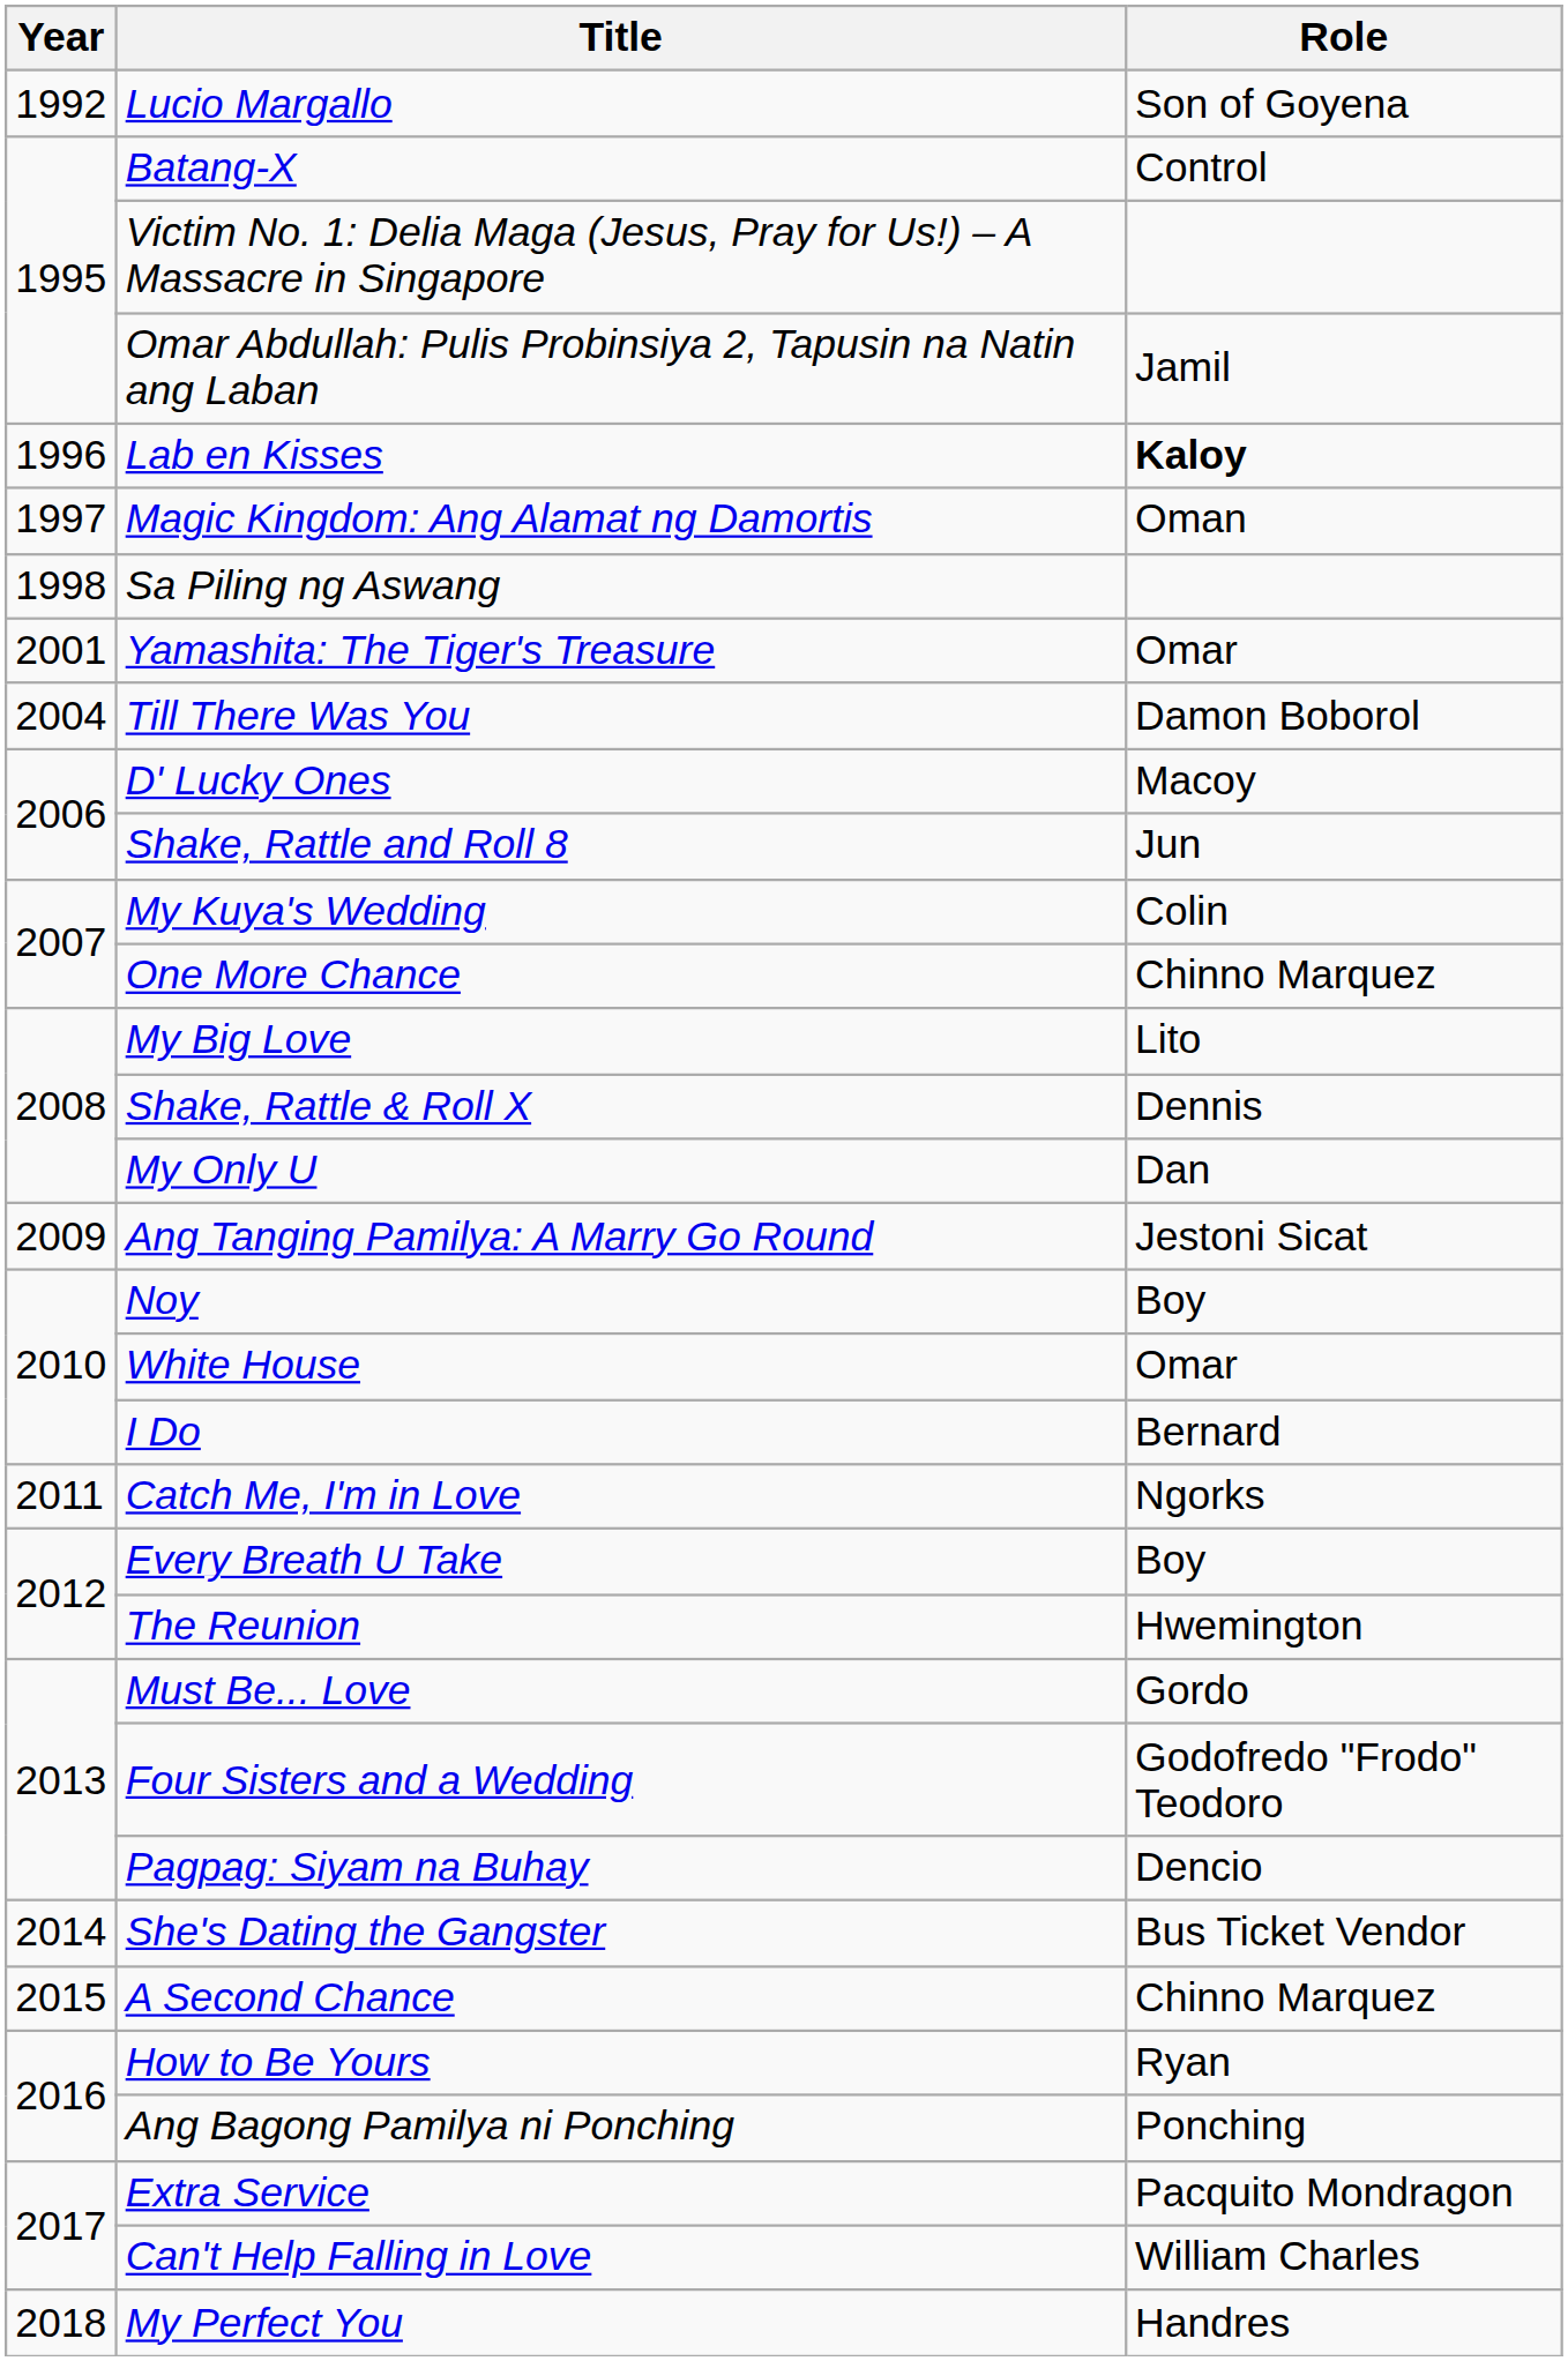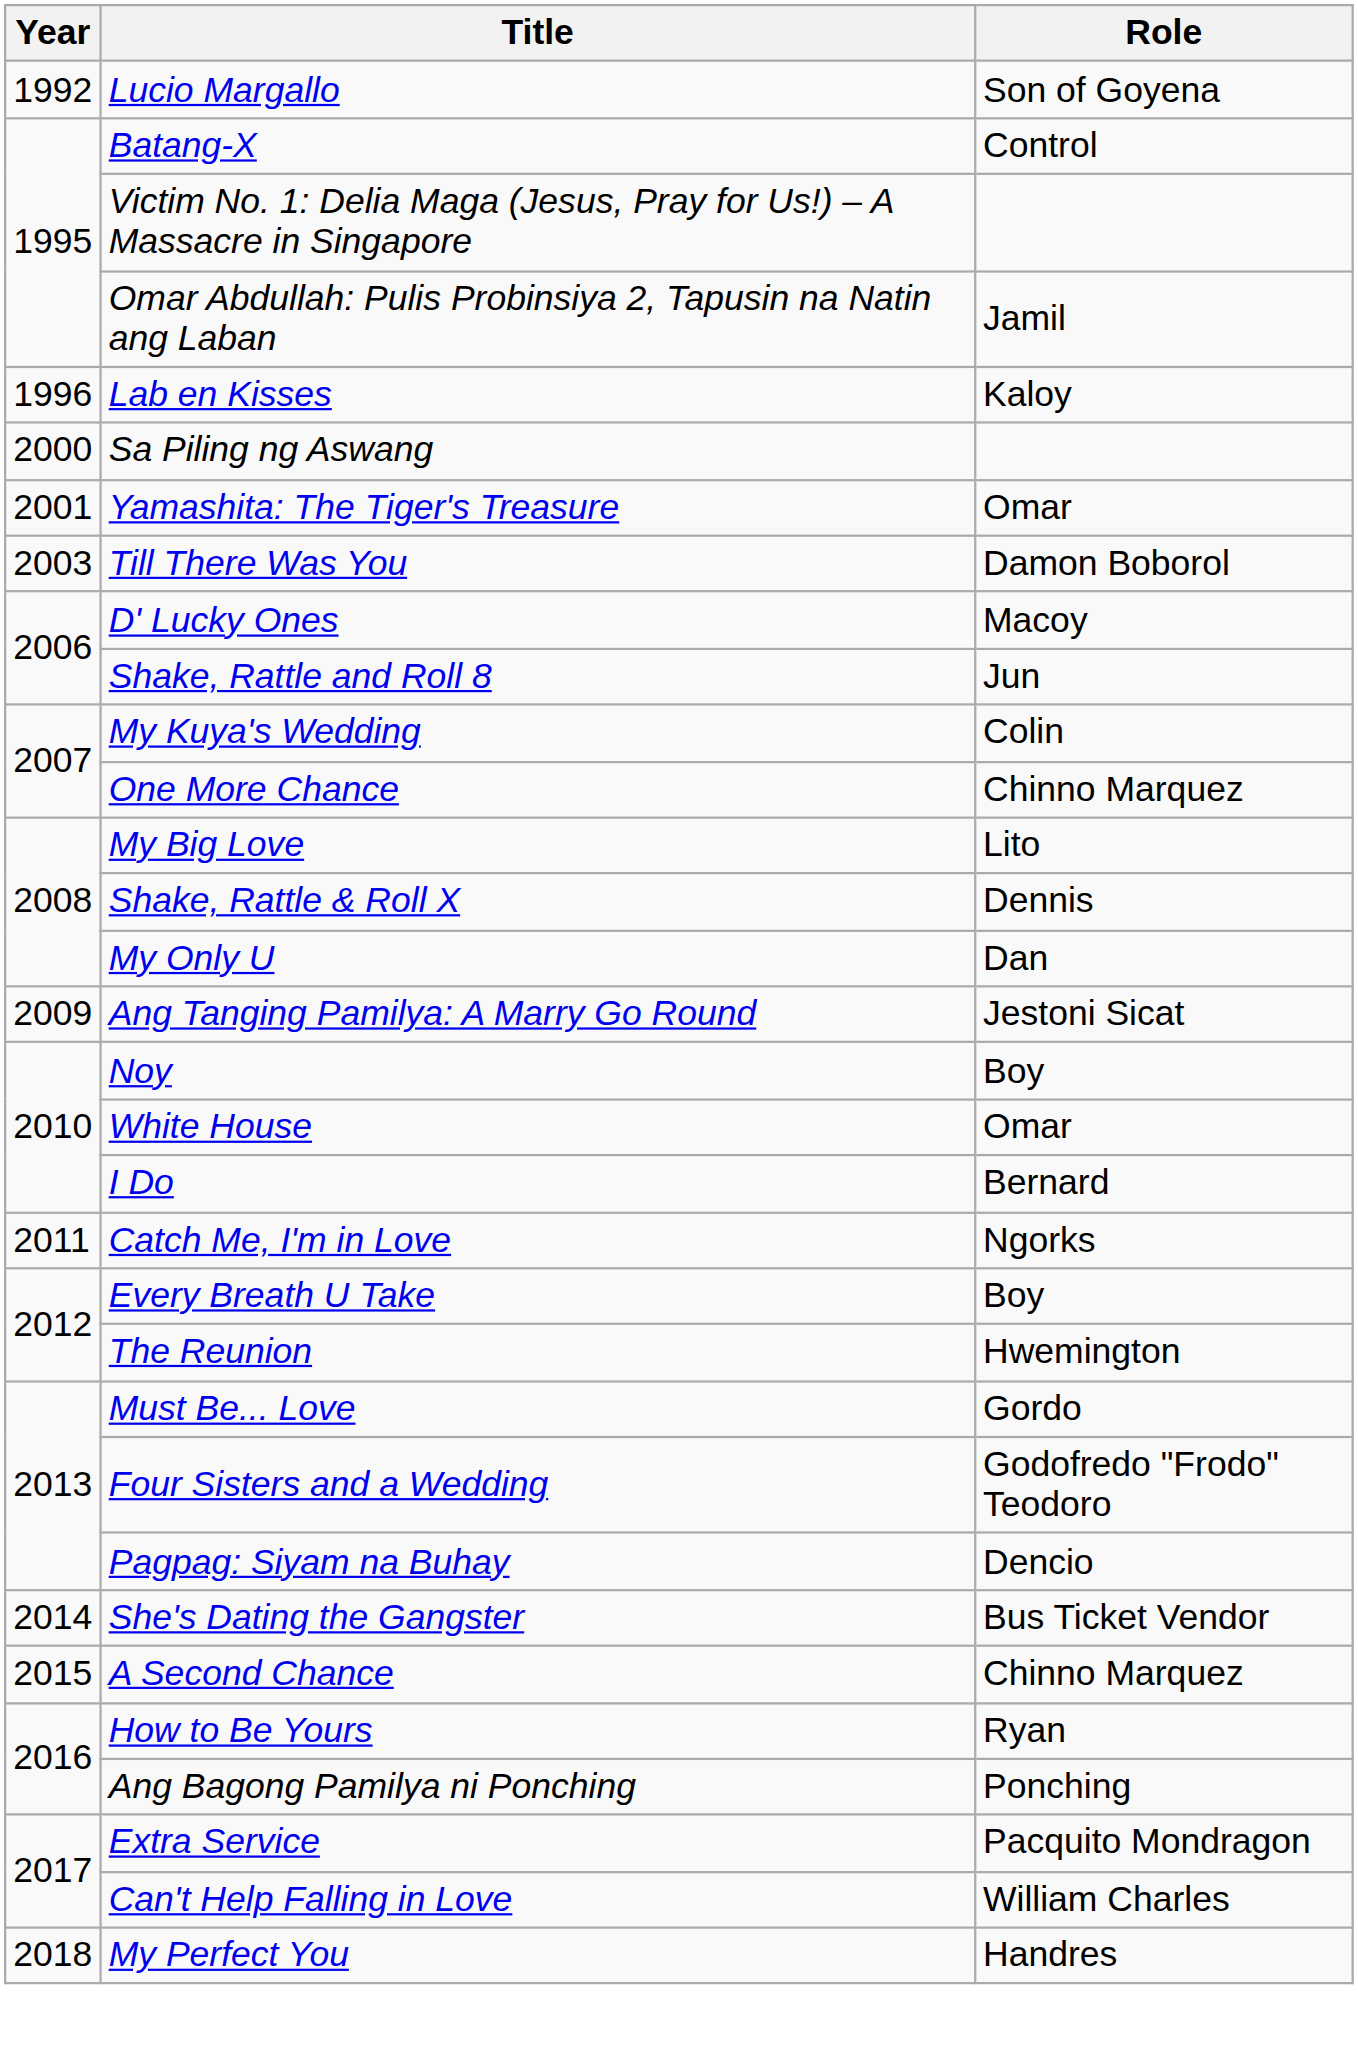 <table class="wikitable sortable">
 <tr>
 <th>Year</th>
 <th>Title</th>
 <th>Role</th>
 </tr>
 <tr>
 <td>1992</td>
 <td><em><a href='#'>Lucio Margallo</a></em></td>
 <td>Son of Goyena</td>
 </tr>
 <tr>
 <td rowspan="3">1995</td>
 <td><em><a href='#'>Batang-X</a></em></td>
 <td>Control</td>
 </tr>
 <tr>
 <td><em>Victim No. 1: Delia Maga (Jesus, Pray for Us!) – A Massacre in Singapore</em></td>
 <td></td>
 </tr>
 <tr>
 <td><em>Omar Abdullah: Pulis Probinsiya 2, Tapusin na Natin ang Laban</em></td>
 <td>Jamil</td>
 </tr>
 <tr>
 <td>1996</td>
 <td><em><a href='#'>Lab en Kisses</a></em></td>
-<td><strong>Kaloy</strong></td>
+<td>Kaloy</td>
 </tr>
 <tr>
-<td>1997</td>
-<td><em><a href='#'>Magic Kingdom: Ang Alamat ng Damortis</a></em></td>
-<td>Oman</td>
-</tr>
-<tr>
-<td>1998</td>
+<td>2000</td>
 <td><em>Sa Piling ng Aswang</em></td>
 <td></td>
 </tr>
 <tr>
 <td>2001</td>
 <td><em><a href='#'>Yamashita: The Tiger's Treasure</a></em></td>
 <td>Omar</td>
 </tr>
 <tr>
-<td>2004</td>
+<td>2003</td>
 <td><em><a href='#'>Till There Was You</a></em></td>
 <td>Damon Boborol</td>
 </tr>
 <tr>
 <td rowspan="2">2006</td>
 <td><em><a href='#'>D' Lucky Ones</a></em></td>
 <td>Macoy</td>
 </tr>
 <tr>
 <td><em><a href='#'>Shake, Rattle and Roll 8</a></em></td>
 <td>Jun</td>
 </tr>
 <tr>
 <td rowspan="2">2007</td>
 <td><em><a href='#'>My Kuya's Wedding</a></em></td>
 <td>Colin</td>
 </tr>
 <tr>
 <td><em><a href='#'>One More Chance</a></em></td>
 <td>Chinno Marquez</td>
 </tr>
 <tr>
 <td rowspan="3">2008</td>
 <td><em><a href='#'>My Big Love</a></em></td>
 <td>Lito</td>
 </tr>
 <tr>
 <td><em><a href='#'>Shake, Rattle & Roll X</a></em></td>
 <td>Dennis</td>
 </tr>
 <tr>
 <td><em><a href='#'>My Only U</a></em></td>
 <td>Dan</td>
 </tr>
 <tr>
 <td>2009</td>
 <td><em><a href='#'>Ang Tanging Pamilya: A Marry Go Round</a></em></td>
 <td>Jestoni Sicat</td>
 </tr>
 <tr>
 <td rowspan="3">2010</td>
 <td><em><a href='#'>Noy</a></em></td>
 <td>Boy</td>
 </tr>
 <tr>
 <td><em><a href='#'>White House</a></em></td>
 <td>Omar</td>
 </tr>
 <tr>
 <td><em><a href='#'>I Do</a></em></td>
 <td>Bernard</td>
 </tr>
 <tr>
 <td>2011</td>
 <td><em><a href='#'>Catch Me, I'm in Love</a></em></td>
 <td>Ngorks</td>
 </tr>
 <tr>
 <td rowspan="2">2012</td>
 <td><em><a href='#'>Every Breath U Take</a></em></td>
 <td>Boy</td>
 </tr>
 <tr>
 <td><em><a href='#'>The Reunion</a></em></td>
 <td>Hwemington</td>
 </tr>
 <tr>
 <td rowspan="3">2013</td>
 <td><em><a href='#'>Must Be... Love</a></em></td>
 <td>Gordo</td>
 </tr>
 <tr>
 <td><em><a href='#'>Four Sisters and a Wedding</a></em></td>
 <td>Godofredo "Frodo" Teodoro</td>
 </tr>
 <tr>
 <td><em><a href='#'>Pagpag: Siyam na Buhay</a></em></td>
 <td>Dencio</td>
 </tr>
 <tr>
 <td>2014</td>
 <td><em><a href='#'>She's Dating the Gangster</a></em></td>
 <td>Bus Ticket Vendor</td>
 </tr>
 <tr>
 <td>2015</td>
 <td><em><a href='#'>A Second Chance</a></em></td>
 <td>Chinno Marquez</td>
 </tr>
 <tr>
 <td rowspan="2">2016</td>
 <td><em><a href='#'>How to Be Yours</a></em></td>
 <td>Ryan</td>
 </tr>
 <tr>
 <td><em>Ang Bagong Pamilya ni Ponching</em></td>
 <td>Ponching</td>
 </tr>
 <tr>
 <td rowspan="2">2017</td>
 <td><em><a href='#'>Extra Service</a></em></td>
 <td>Pacquito Mondragon</td>
 </tr>
 <tr>
 <td><em><a href='#'>Can't Help Falling in Love</a></em></td>
 <td>William Charles</td>
 </tr>
 <tr>
 <td>2018</td>
 <td><em><a href='#'>My Perfect You</a></em></td>
 <td>Handres</td>
 </tr>
 </table>
